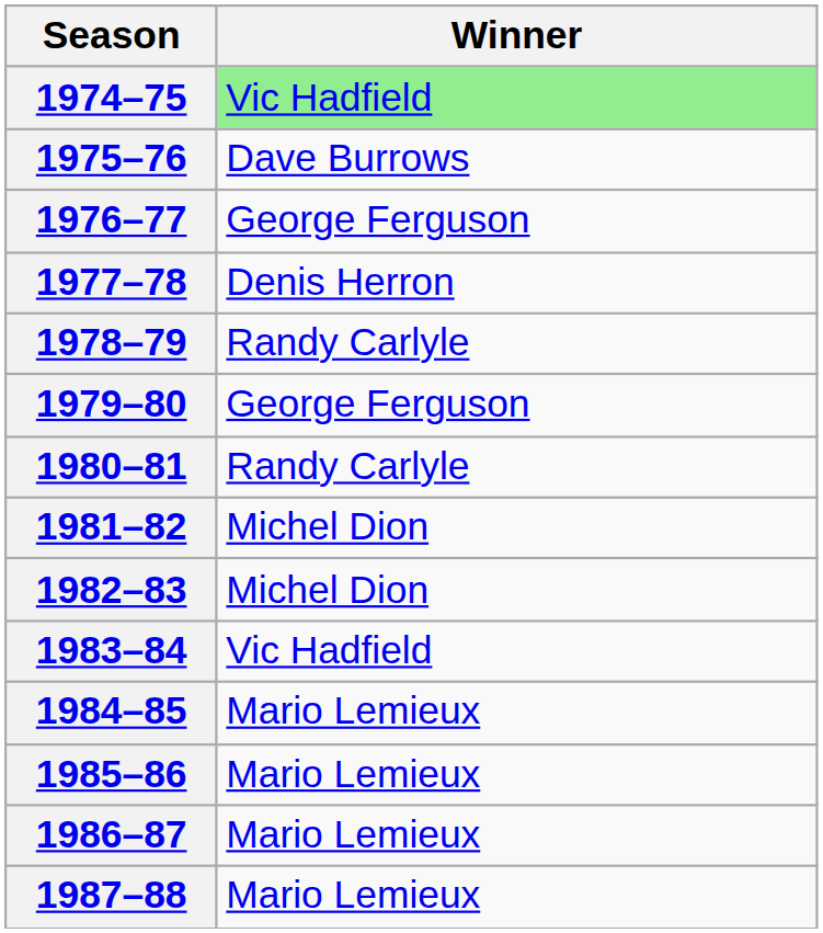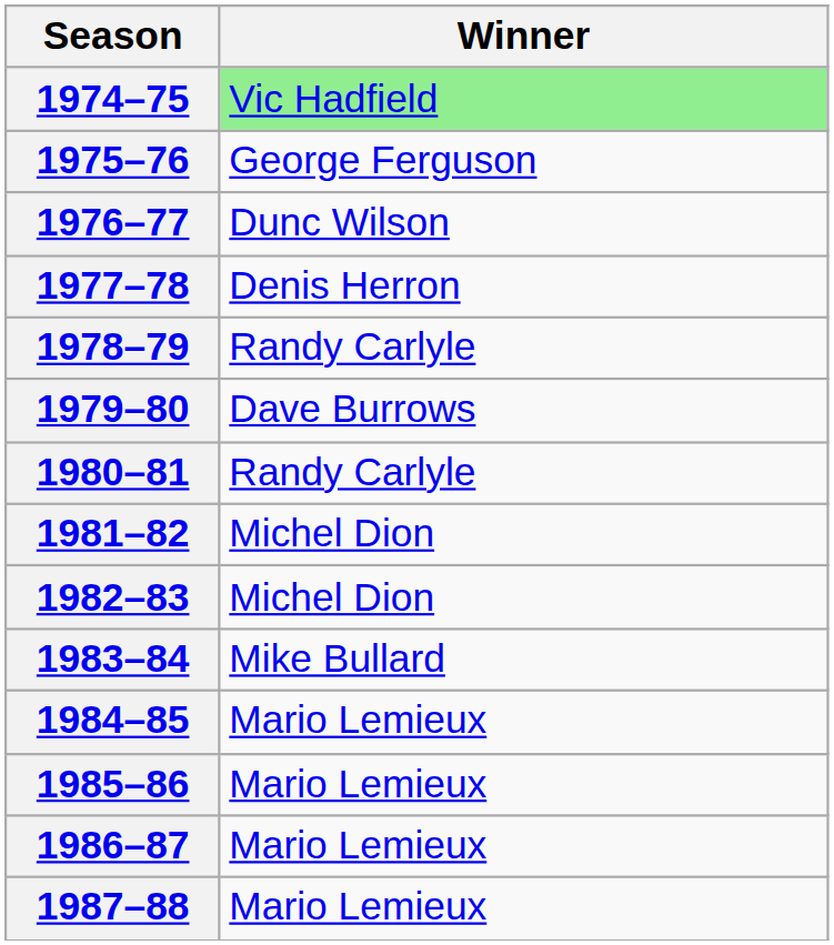 <table class="wikitable">
 <tr>
 <th scope="col" style="width:5em">Season</th>
 <th scope="col" style="width:15em">Winner</th>
 </tr>
 <tr>
 <th scope="row"><a href='#'>1974–75</a></th>
 <td style="background: lightgreen;"><a href='#'>Vic Hadfield</a></td>
 </tr>
 <tr>
 <th scope="row"><a href='#'>1975–76</a></th>
-<td><a href='#'>Dave Burrows</a></td>
+<td><a href='#'>George Ferguson</a></td>
 </tr>
 <tr>
 <th scope="row"><a href='#'>1976–77</a></th>
-<td><a href='#'>George Ferguson</a></td>
+<td><a href='#'>Dunc Wilson</a></td>
 </tr>
 <tr>
 <th scope="row"><a href='#'>1977–78</a></th>
 <td><a href='#'>Denis Herron</a></td>
 </tr>
 <tr>
 <th scope="row"><a href='#'>1978–79</a></th>
 <td><a href='#'>Randy Carlyle</a></td>
 </tr>
 <tr>
 <th scope="row"><a href='#'>1979–80</a></th>
-<td><a href='#'>George Ferguson</a></td>
+<td><a href='#'>Dave Burrows</a></td>
 </tr>
 <tr>
 <th scope="row"><a href='#'>1980–81</a></th>
 <td><a href='#'>Randy Carlyle</a></td>
 </tr>
 <tr>
 <th scope="row"><a href='#'>1981–82</a></th>
 <td><a href='#'>Michel Dion</a></td>
 </tr>
 <tr>
 <th scope="row"><a href='#'>1982–83</a></th>
 <td><a href='#'>Michel Dion</a></td>
 </tr>
 <tr>
 <th scope="row"><a href='#'>1983–84</a></th>
-<td><a href='#'>Vic Hadfield</a></td>
+<td><a href='#'>Mike Bullard</a></td>
 </tr>
 <tr>
 <th scope="row"><a href='#'>1984–85</a></th>
 <td><a href='#'>Mario Lemieux</a></td>
 </tr>
 <tr>
 <th scope="row"><a href='#'>1985–86</a></th>
 <td><a href='#'>Mario Lemieux</a></td>
 </tr>
 <tr>
 <th scope="row"><a href='#'>1986–87</a></th>
 <td><a href='#'>Mario Lemieux</a></td>
 </tr>
 <tr>
 <th scope="row"><a href='#'>1987–88</a></th>
 <td><a href='#'>Mario Lemieux</a></td>
 </tr>
 </table>
